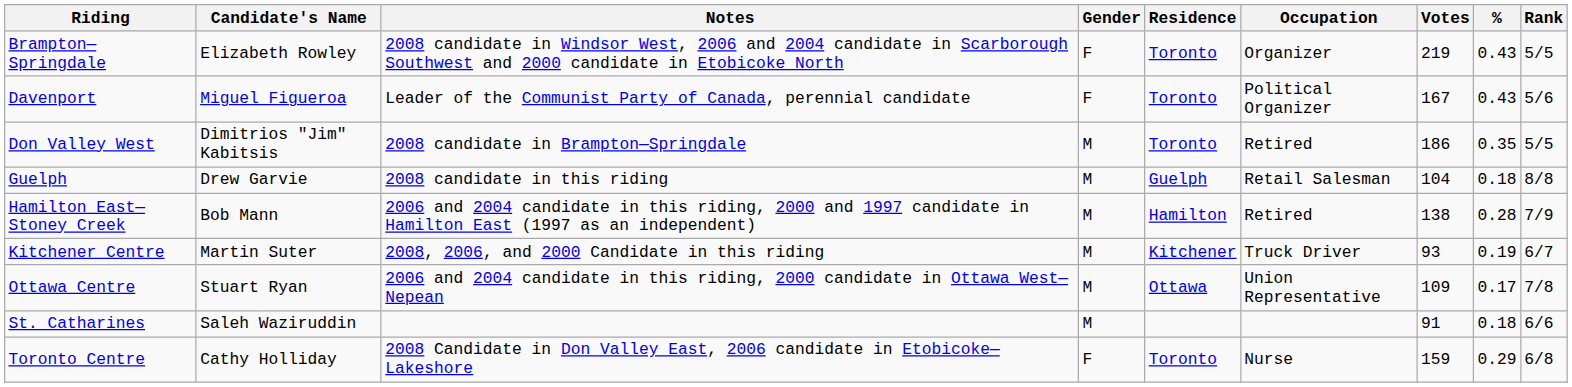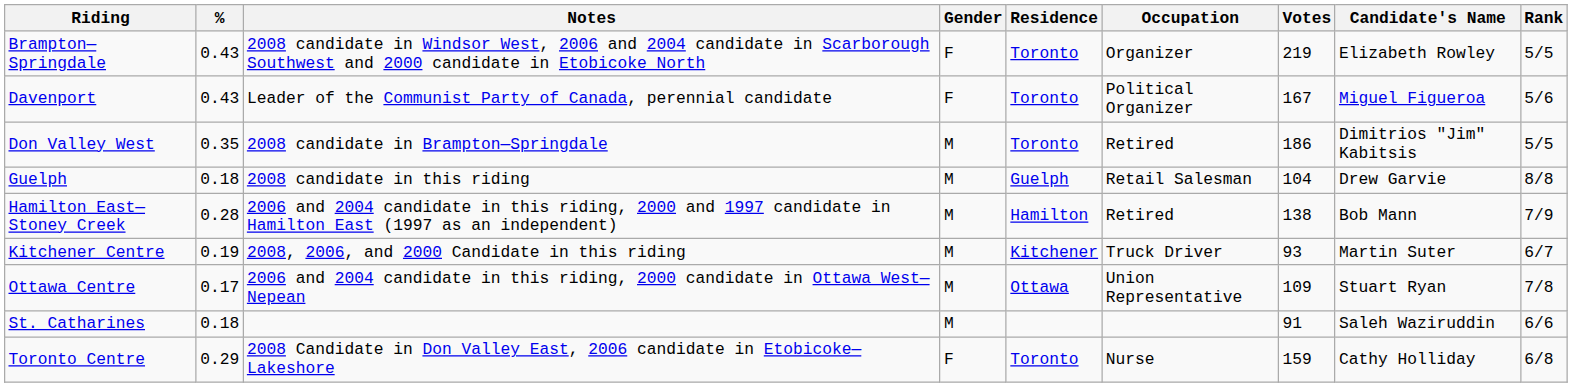 <table class="wikitable sortable">
 <tr>
 <th>Riding<br></th>
-<th>Candidate's Name</th>
+<th>%</th>
 <th>Notes</th>
 <th>Gender</th>
 <th>Residence</th>
 <th>Occupation</th>
 <th>Votes</th>
-<th>%</th>
+<th>Candidate's Name</th>
 <th>Rank</th>
 </tr>
 <tr>
 <td><a href='#'>Brampton—Springdale</a></td>
-<td>Elizabeth Rowley</td>
+<td>0.43</td>
 <td><a href='#'>2008</a> candidate in <a href='#'>Windsor West</a>, <a href='#'>2006</a> and <a href='#'>2004</a> candidate in <a href='#'>Scarborough Southwest</a> and <a href='#'>2000</a> candidate in <a href='#'>Etobicoke North</a></td>
 <td>F</td>
 <td><a href='#'>Toronto</a></td>
 <td>Organizer</td>
 <td>219</td>
-<td>0.43</td>
+<td>Elizabeth Rowley</td>
 <td>5/5</td>
 </tr>
 <tr>
 <td><a href='#'>Davenport</a></td>
-<td><a href='#'>Miguel Figueroa</a></td>
+<td>0.43</td>
 <td>Leader of the <a href='#'>Communist Party of Canada</a>, perennial candidate</td>
 <td>F</td>
 <td><a href='#'>Toronto</a></td>
 <td>Political Organizer</td>
 <td>167</td>
-<td>0.43</td>
+<td><a href='#'>Miguel Figueroa</a></td>
 <td>5/6</td>
 </tr>
 <tr>
 <td><a href='#'>Don Valley West</a></td>
-<td>Dimitrios "Jim" Kabitsis</td>
+<td>0.35</td>
 <td><a href='#'>2008</a> candidate in <a href='#'>Brampton—Springdale</a></td>
 <td>M</td>
 <td><a href='#'>Toronto</a></td>
 <td>Retired</td>
 <td>186</td>
-<td>0.35</td>
+<td>Dimitrios "Jim" Kabitsis</td>
 <td>5/5</td>
 </tr>
 <tr>
 <td><a href='#'>Guelph</a></td>
-<td>Drew Garvie</td>
+<td>0.18</td>
 <td><a href='#'>2008</a> candidate in this riding</td>
 <td>M</td>
 <td><a href='#'>Guelph</a></td>
 <td>Retail Salesman</td>
 <td>104</td>
-<td>0.18</td>
+<td>Drew Garvie</td>
 <td>8/8</td>
 </tr>
 <tr>
 <td><a href='#'>Hamilton East—Stoney Creek</a></td>
-<td>Bob Mann</td>
+<td>0.28</td>
 <td><a href='#'>2006</a> and <a href='#'>2004</a> candidate in this riding, <a href='#'>2000</a> and <a href='#'>1997</a> candidate in <a href='#'>Hamilton East</a> (1997 as an independent)</td>
 <td>M</td>
 <td><a href='#'>Hamilton</a></td>
 <td>Retired</td>
 <td>138</td>
-<td>0.28</td>
+<td>Bob Mann</td>
 <td>7/9</td>
 </tr>
 <tr>
 <td><a href='#'>Kitchener Centre</a></td>
-<td>Martin Suter</td>
+<td>0.19</td>
 <td><a href='#'>2008</a>, <a href='#'>2006</a>, and <a href='#'>2000</a> Candidate in this riding</td>
 <td>M</td>
 <td><a href='#'>Kitchener</a></td>
 <td>Truck Driver</td>
 <td>93</td>
-<td>0.19</td>
+<td>Martin Suter</td>
 <td>6/7</td>
 </tr>
 <tr>
 <td><a href='#'>Ottawa Centre</a></td>
-<td>Stuart Ryan</td>
+<td>0.17</td>
 <td><a href='#'>2006</a> and <a href='#'>2004</a> candidate in this riding, <a href='#'>2000</a> candidate in <a href='#'>Ottawa West—Nepean</a></td>
 <td>M</td>
 <td><a href='#'>Ottawa</a></td>
 <td>Union Representative</td>
 <td>109</td>
-<td>0.17</td>
+<td>Stuart Ryan</td>
 <td>7/8</td>
 </tr>
 <tr>
 <td><a href='#'>St. Catharines</a></td>
-<td>Saleh Waziruddin</td>
+<td>0.18</td>
 <td></td>
 <td>M</td>
 <td></td>
 <td></td>
 <td>91</td>
-<td>0.18</td>
+<td>Saleh Waziruddin</td>
 <td>6/6</td>
 </tr>
 <tr>
 <td><a href='#'>Toronto Centre</a></td>
-<td>Cathy Holliday</td>
+<td>0.29</td>
 <td><a href='#'>2008</a> Candidate in <a href='#'>Don Valley East</a>, <a href='#'>2006</a> candidate in <a href='#'>Etobicoke—Lakeshore</a></td>
 <td>F</td>
 <td><a href='#'>Toronto</a></td>
 <td>Nurse</td>
 <td>159</td>
-<td>0.29</td>
+<td>Cathy Holliday</td>
 <td>6/8</td>
 </tr>
 </table>
